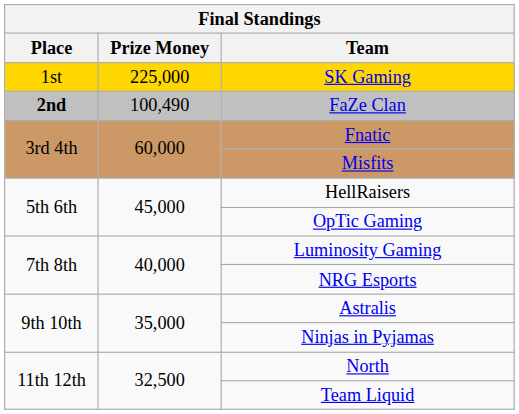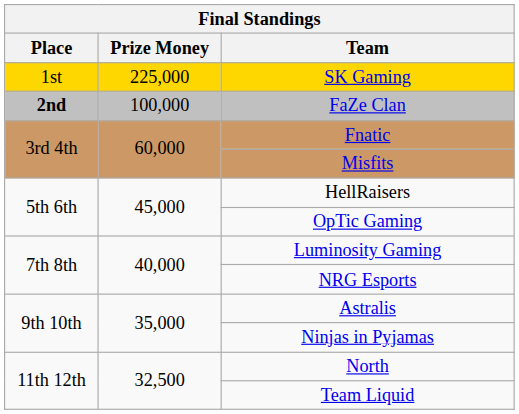 <table class="wikitable" style="text-align: center;">
 <tr>
 <th colspan=3>Final Standings</th>
 </tr>
 <tr>
 <th width="75px">Place</th>
 <th width="100">Prize Money</th>
 <th width="250px">Team</th>
 </tr>
 <tr>
 <td style="text-align:center; background:gold;">1st</td>
 <td style="text-align:center; background:gold;">225,000</td>
 <td style="text-align:center; background:gold;"><a href='#'>SK Gaming</a></td>
 </tr>
 <tr>
 <td style="text-align:center; background:silver;"><strong>2nd</strong></td>
-<td style="text-align:center; background:silver;">100,490</td>
+<td style="text-align:center; background:silver;">100,000</td>
 <td style="text-align:center; background:silver;"><a href='#'>FaZe Clan</a></td>
 </tr>
 <tr>
 <td style="text-align:center; background:#c96;" rowspan="2">3rd  4th</td>
 <td style="text-align:center; background:#c96;" rowspan="2">60,000</td>
 <td style="text-align:center; background:#c96;"><a href='#'>Fnatic</a></td>
 </tr>
 <tr>
 <td style="text-align:center; background:#c96;"><a href='#'>Misfits</a></td>
 </tr>
 <tr>
 <td rowspan="2">5th  6th</td>
 <td rowspan="2">45,000</td>
 <td>HellRaisers</td>
 </tr>
 <tr>
 <td><a href='#'>OpTic Gaming</a></td>
 </tr>
 <tr>
 <td rowspan="2">7th  8th</td>
 <td rowspan="2">40,000</td>
 <td><a href='#'>Luminosity Gaming</a></td>
 </tr>
 <tr>
 <td><a href='#'>NRG Esports</a></td>
 </tr>
 <tr>
 <td rowspan="2">9th  10th</td>
 <td rowspan="2">35,000</td>
 <td><a href='#'>Astralis</a></td>
 </tr>
 <tr>
 <td><a href='#'>Ninjas in Pyjamas</a></td>
 </tr>
 <tr>
 <td rowspan="2">11th  12th</td>
 <td rowspan="2">32,500</td>
 <td><a href='#'>North</a></td>
 </tr>
 <tr>
 <td><a href='#'>Team Liquid</a></td>
 </tr>
 </table>
